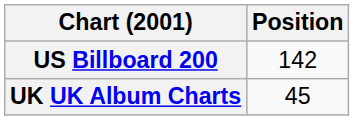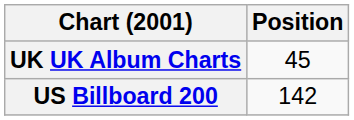 <table class="wikitable sortable plainrowheaders">
 <tr>
 <th scope="col">Chart (2001)</th>
 <th scope="col">Position</th>
 </tr>
 <tr>
+<th scope="row">UK <a href='#'>UK Album Charts</a></th>
+<td style="text-align:center;">45</td>
+</tr>
+<tr>
 <th scope="row">US <a href='#'>Billboard 200</a></th>
 <td style="text-align:center;">142</td>
 </tr>
-<tr>
-<th scope="row">UK <a href='#'>UK Album Charts</a></th>
-<td style="text-align:center;">45</td>
-</tr>
 </table>
